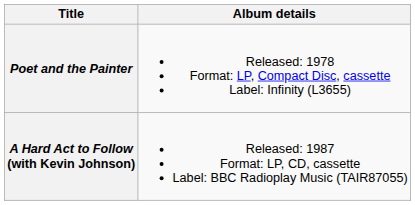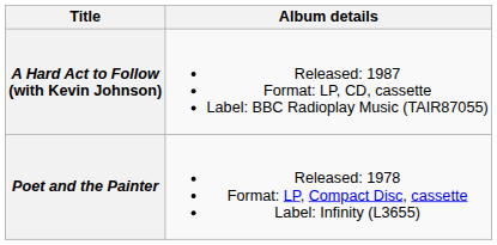 <table class="wikitable plainrowheaders" style="text-align:center;" border="1">
 <tr>
 <th>Title</th>
 <th>Album details</th>
 </tr>
 <tr>
+<th scope="row"><em>A Hard Act to Follow</em> <br> (with Kevin Johnson)</th>
+<td><br><ul><li>Released: 1987</li><li>Format: LP, CD, cassette</li><li>Label: BBC Radioplay Music (TAIR87055)</li></ul></td>
+</tr>
+<tr>
 <th scope="row"><em>Poet and the Painter</em></th>
 <td><br><ul><li>Released: 1978</li><li>Format: <a href='#'>LP</a>, <a href='#'>Compact Disc</a>, <a href='#'>cassette</a></li><li>Label: Infinity (L3655)</li></ul></td>
 </tr>
-<tr>
-<th scope="row"><em>A Hard Act to Follow</em> <br> (with Kevin Johnson)</th>
-<td><br><ul><li>Released: 1987</li><li>Format: LP, CD, cassette</li><li>Label: BBC Radioplay Music (TAIR87055)</li></ul></td>
-</tr>
 </table>
